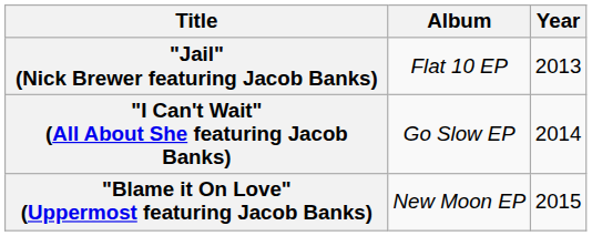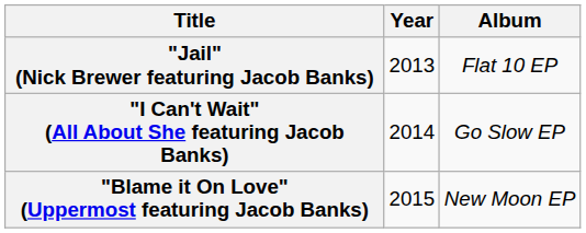 <table class="wikitable plainrowheaders" style="text-align:center;">
 <tr>
 <th scope="col" style="width:18em;">Title</th>
+<th scope="col" style="width:1em;">Year</th>
 <th>Album</th>
-<th scope="col" style="width:1em;">Year</th>
 </tr>
 <tr>
 <th scope="row">"Jail"<br><span>(Nick Brewer featuring Jacob Banks)</span></th>
+<td>2013</td>
 <td><em>Flat 10 EP</em></td>
-<td>2013</td>
 </tr>
 <tr>
 <th scope="row">"I Can't Wait"<br><span>(<a href='#'>All About She</a> featuring Jacob Banks)</span></th>
+<td>2014</td>
 <td><em>Go Slow EP</em></td>
-<td>2014</td>
 </tr>
 <tr>
 <th scope="row">"Blame it On Love"<br><span>(<a href='#'>Uppermost</a> featuring Jacob Banks)</span></th>
+<td>2015</td>
 <td><em>New Moon EP</em></td>
-<td>2015</td>
 </tr>
 </table>
